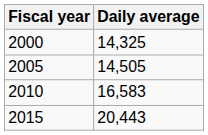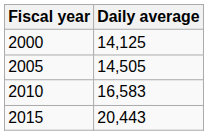 <table class="wikitable">
 <tr>
 <th>Fiscal year</th>
 <th>Daily average</th>
 </tr>
 <tr>
 <td>2000</td>
-<td>14,325</td>
+<td>14,125</td>
 </tr>
 <tr>
 <td>2005</td>
 <td>14,505</td>
 </tr>
 <tr>
 <td>2010</td>
 <td>16,583</td>
 </tr>
 <tr>
 <td>2015</td>
 <td>20,443</td>
 </tr>
 </table>
